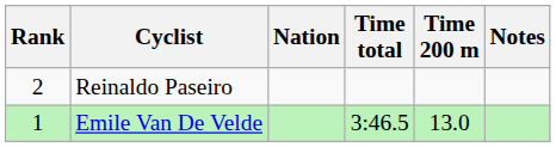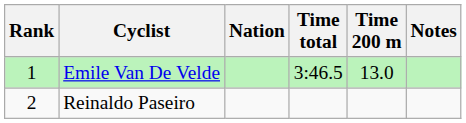 <table class="wikitable sortable" style="text-align:center">
 <tr>
 <th>Rank</th>
 <th>Cyclist</th>
 <th>Nation</th>
 <th>Time<br>total</th>
 <th>Time<br>200 m</th>
 <th>Notes</th>
 </tr>
+<tr bgcolor=bbf3bb>
+<td>1</td>
+<td align=left><a href='#'>Emile Van De Velde</a></td>
+<td align=left></td>
+<td>3:46.5</td>
+<td>13.0</td>
+<td></td>
+</tr>
 <tr>
 <td>2</td>
 <td align=left>Reinaldo Paseiro</td>
 <td align=left></td>
 <td></td>
 <td></td>
 <td></td>
 </tr>
-<tr bgcolor=bbf3bb>
-<td>1</td>
-<td align=left><a href='#'>Emile Van De Velde</a></td>
-<td align=left></td>
-<td>3:46.5</td>
-<td>13.0</td>
-<td></td>
-</tr>
 </table>
